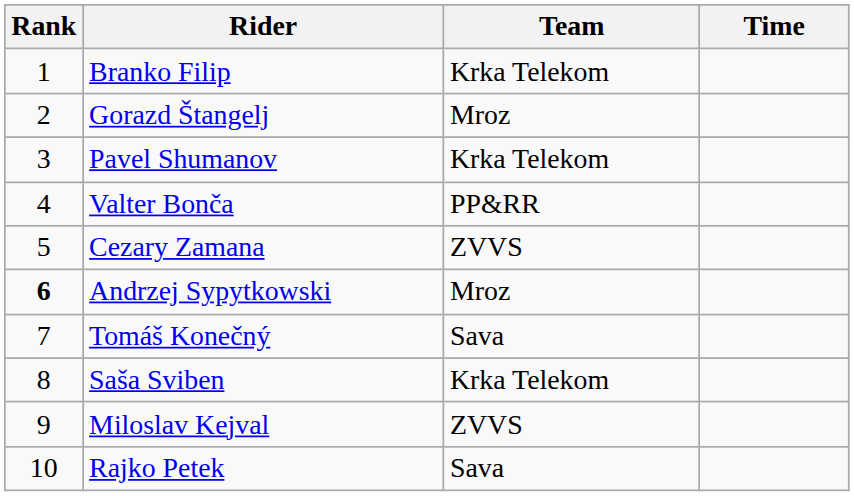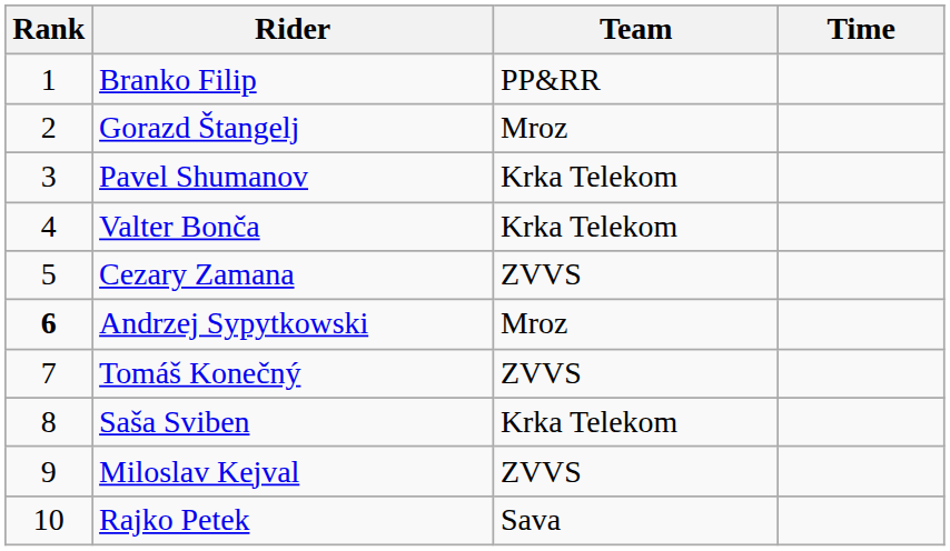 <table class="wikitable">
 <tr>
 <th>Rank</th>
 <th>Rider</th>
 <th>Team</th>
 <th>Time</th>
 </tr>
 <tr>
 <td align=center>1</td>
 <td width=200> <a href='#'>Branko Filip</a> </td>
-<td width=140>Krka Telekom</td>
+<td>PP&RR</td>
 <td width=78 align=right></td>
 </tr>
 <tr>
 <td align=center>2</td>
 <td> <a href='#'>Gorazd Štangelj</a></td>
 <td>Mroz</td>
 <td align=right></td>
 </tr>
 <tr>
 <td align=center>3</td>
 <td> <a href='#'>Pavel Shumanov</a></td>
 <td>Krka Telekom</td>
 <td align=right></td>
 </tr>
 <tr>
 <td align=center>4</td>
 <td> <a href='#'>Valter Bonča</a></td>
-<td>PP&RR</td>
+<td width=140>Krka Telekom</td>
 <td align=right></td>
 </tr>
 <tr>
 <td align=center>5</td>
 <td> <a href='#'>Cezary Zamana</a></td>
 <td>ZVVS</td>
 <td align=right></td>
 </tr>
 <tr>
 <td align=center><strong>6</strong></td>
 <td> <a href='#'>Andrzej Sypytkowski</a></td>
 <td>Mroz</td>
 <td align=right></td>
 </tr>
 <tr>
 <td align=center>7</td>
 <td> <a href='#'>Tomáš Konečný</a></td>
-<td>Sava</td>
+<td>ZVVS</td>
 <td align=right></td>
 </tr>
 <tr>
 <td align=center>8</td>
 <td> <a href='#'>Saša Sviben</a></td>
 <td>Krka Telekom</td>
 <td align=right></td>
 </tr>
 <tr>
 <td align=center>9</td>
 <td> <a href='#'>Miloslav Kejval</a></td>
 <td>ZVVS</td>
 <td align=right></td>
 </tr>
 <tr>
 <td align=center>10</td>
 <td> <a href='#'>Rajko Petek</a></td>
 <td>Sava</td>
 <td align=right></td>
 </tr>
 </table>
